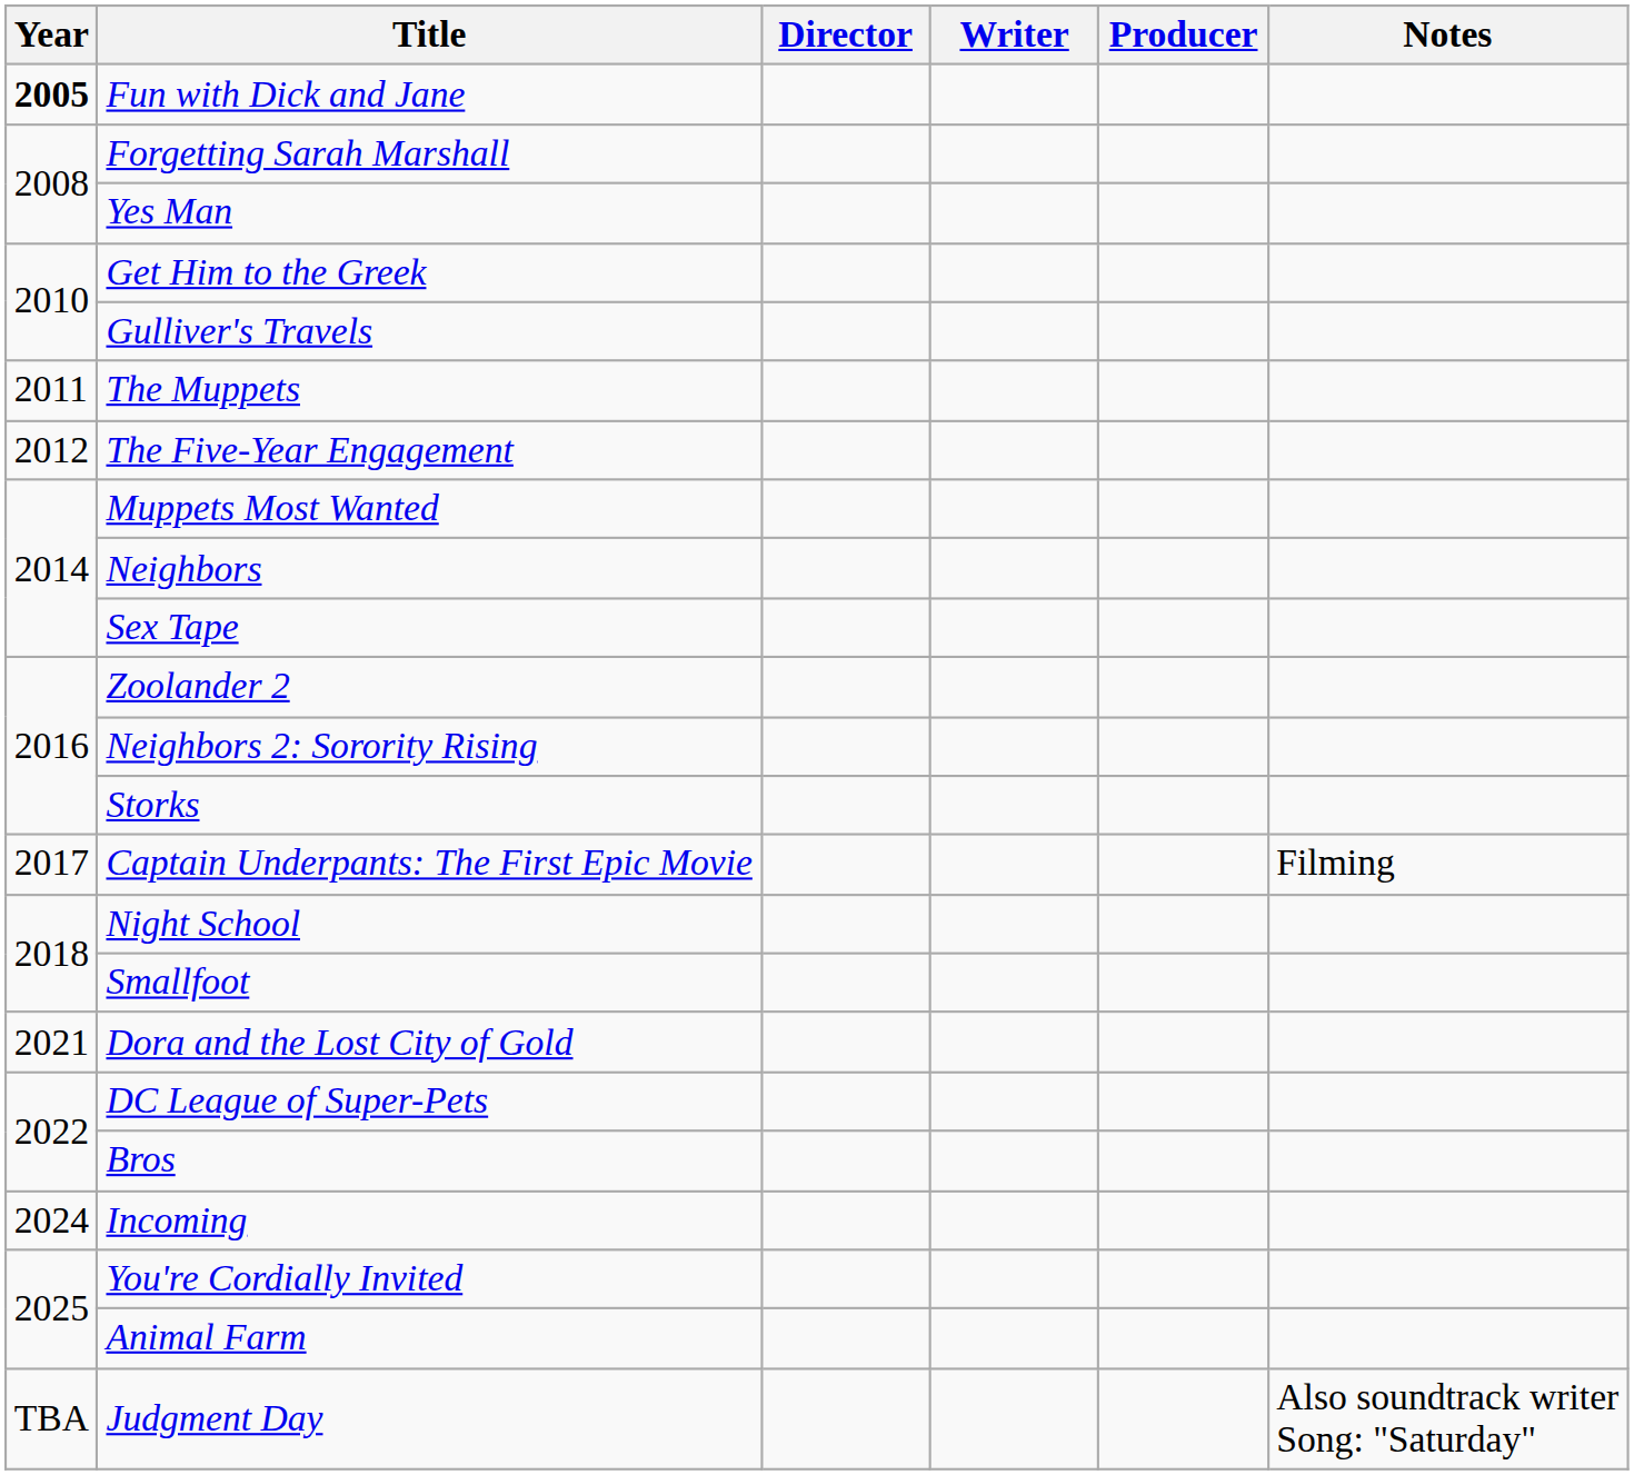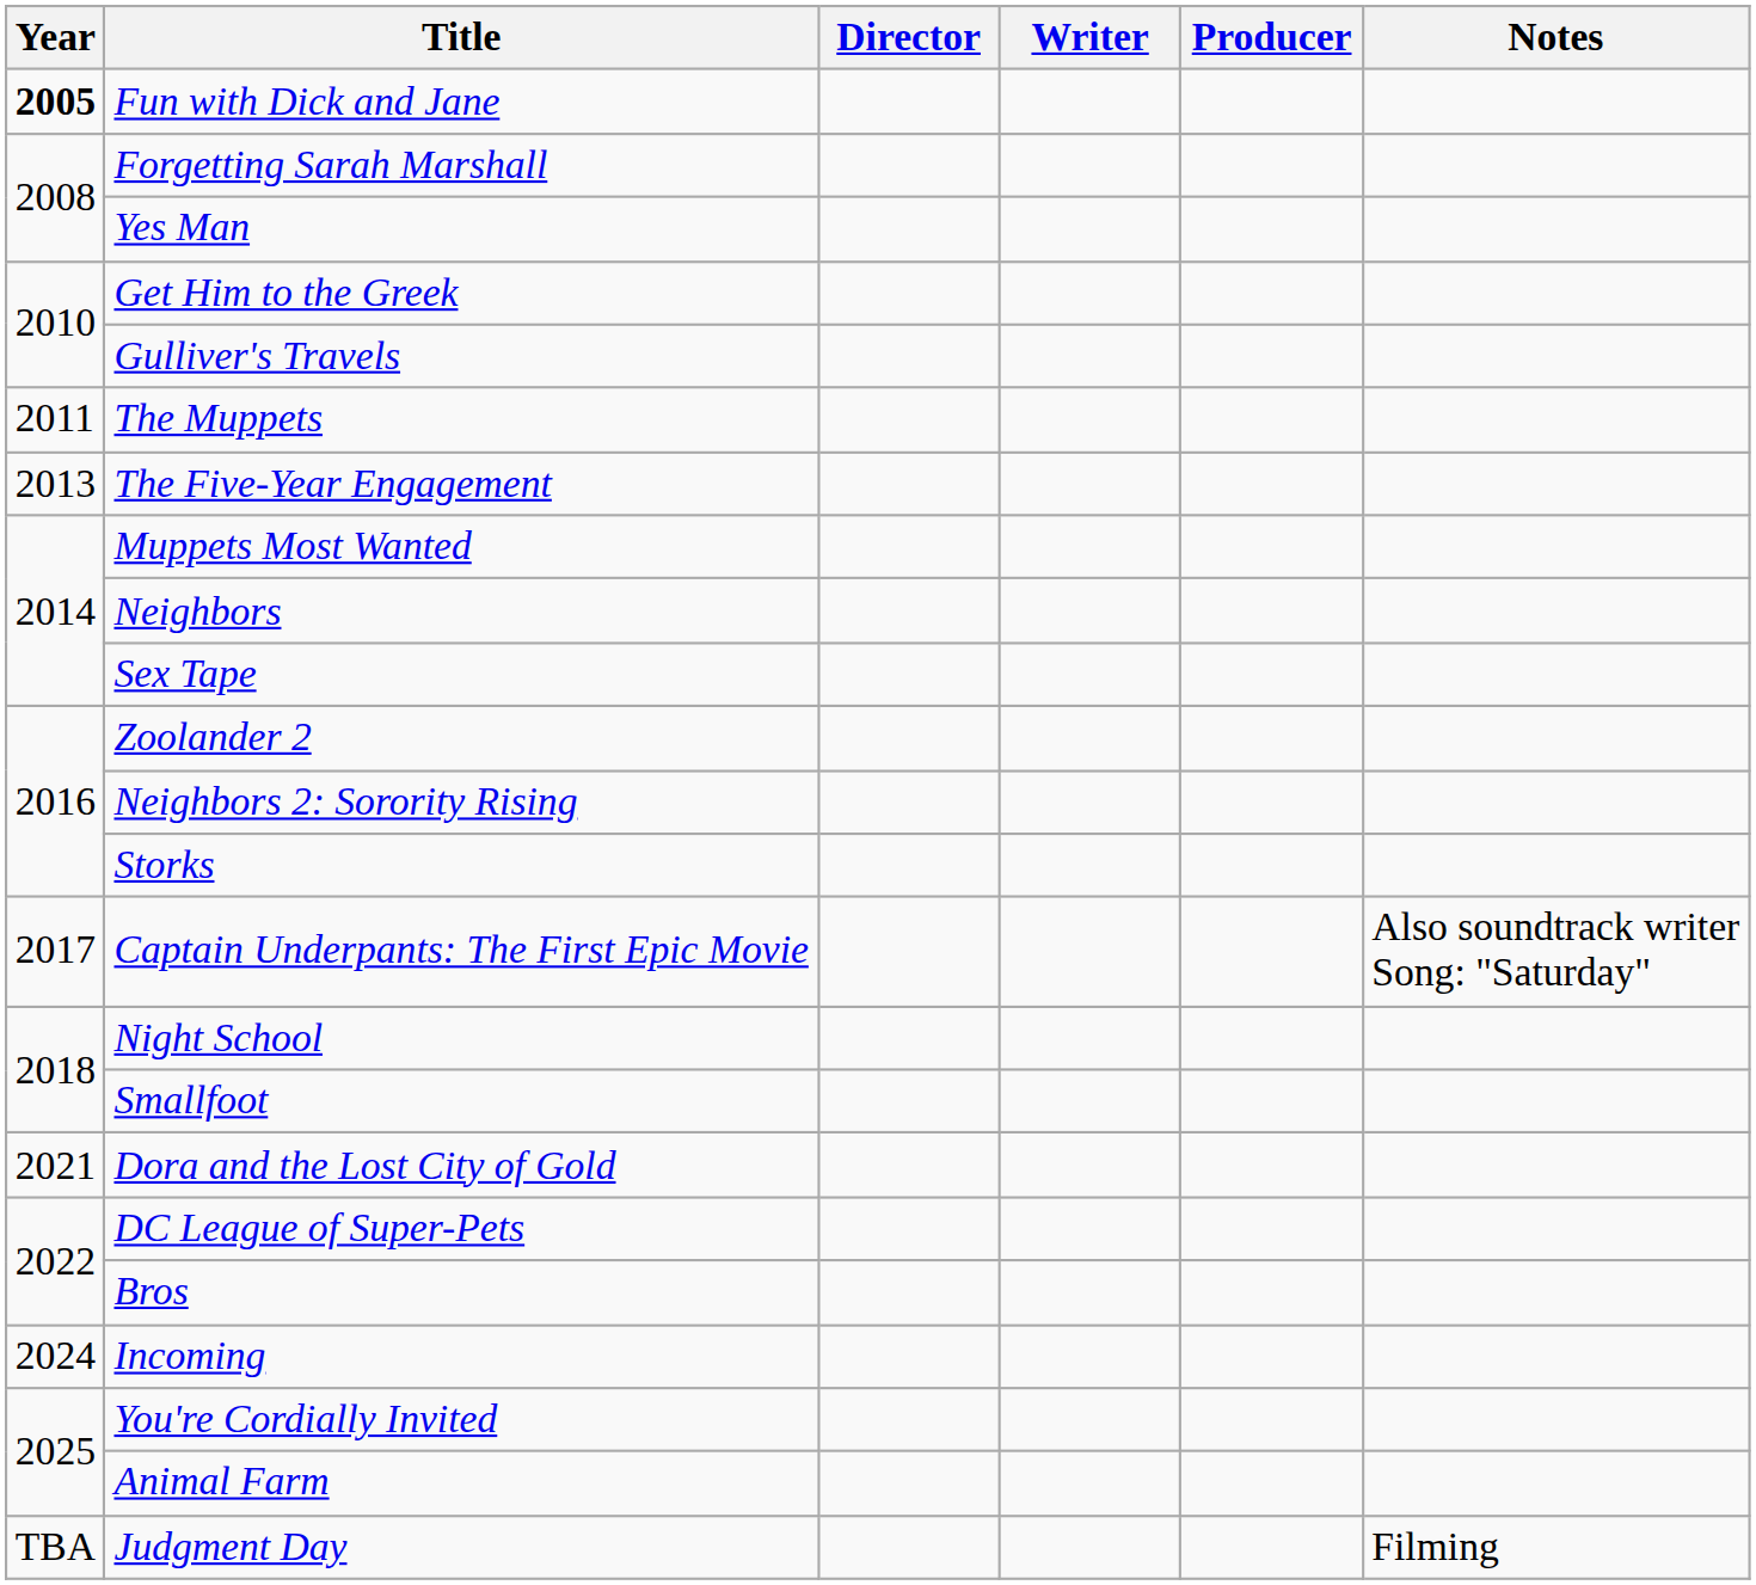 <table class="wikitable">
 <tr>
 <th>Year</th>
 <th>Title</th>
 <th width="65"><a href='#'>Director</a></th>
 <th width="65"><a href='#'>Writer</a></th>
 <th width="65"><a href='#'>Producer</a></th>
 <th>Notes</th>
 </tr>
 <tr>
 <td><strong>2005</strong></td>
 <td><em><a href='#'>Fun with Dick and Jane</a></em></td>
 <td></td>
 <td></td>
 <td></td>
 <td></td>
 </tr>
 <tr>
 <td rowspan="2">2008</td>
 <td><em><a href='#'>Forgetting Sarah Marshall</a></em></td>
 <td></td>
 <td></td>
 <td></td>
 <td></td>
 </tr>
 <tr>
 <td><em><a href='#'>Yes Man</a></em></td>
 <td></td>
 <td></td>
 <td></td>
 <td></td>
 </tr>
 <tr>
 <td rowspan="2">2010</td>
 <td><em><a href='#'>Get Him to the Greek</a></em></td>
 <td></td>
 <td></td>
 <td></td>
 <td></td>
 </tr>
 <tr>
 <td><em><a href='#'>Gulliver's Travels</a></em></td>
 <td></td>
 <td></td>
 <td></td>
 <td></td>
 </tr>
 <tr>
 <td>2011</td>
 <td><em><a href='#'>The Muppets</a></em></td>
 <td></td>
 <td></td>
 <td></td>
 <td></td>
 </tr>
 <tr>
-<td>2012</td>
+<td>2013</td>
 <td><em><a href='#'>The Five-Year Engagement</a></em></td>
 <td></td>
 <td></td>
 <td></td>
 <td></td>
 </tr>
 <tr>
 <td rowspan="3">2014</td>
 <td><em><a href='#'>Muppets Most Wanted</a></em></td>
 <td></td>
 <td></td>
 <td></td>
 <td></td>
 </tr>
 <tr>
 <td><em><a href='#'>Neighbors</a></em></td>
 <td></td>
 <td></td>
 <td></td>
 <td></td>
 </tr>
 <tr>
 <td><em><a href='#'>Sex Tape</a></em></td>
 <td></td>
 <td></td>
 <td></td>
 <td></td>
 </tr>
 <tr>
 <td rowspan="3">2016</td>
 <td><em><a href='#'>Zoolander 2</a></em></td>
 <td></td>
 <td></td>
 <td></td>
 <td></td>
 </tr>
 <tr>
 <td><em><a href='#'>Neighbors 2: Sorority Rising</a></em></td>
 <td></td>
 <td></td>
 <td></td>
 <td></td>
 </tr>
 <tr>
 <td><em><a href='#'>Storks</a></em></td>
 <td></td>
 <td></td>
 <td></td>
 <td></td>
 </tr>
 <tr>
 <td>2017</td>
 <td><em><a href='#'>Captain Underpants: The First Epic Movie</a></em></td>
 <td></td>
 <td></td>
 <td></td>
-<td>Filming</td>
+<td>Also soundtrack writer<br>Song: "Saturday"</td>
 </tr>
 <tr>
 <td rowspan="2">2018</td>
 <td><em><a href='#'>Night School</a></em></td>
 <td></td>
 <td></td>
 <td></td>
 <td></td>
 </tr>
 <tr>
 <td><em><a href='#'>Smallfoot</a></em></td>
 <td></td>
 <td></td>
 <td></td>
 <td></td>
 </tr>
 <tr>
 <td>2021</td>
 <td><em><a href='#'>Dora and the Lost City of Gold</a></em></td>
 <td></td>
 <td></td>
 <td></td>
 <td></td>
 </tr>
 <tr>
 <td rowspan="2">2022</td>
 <td><em><a href='#'>DC League of Super-Pets</a></em></td>
 <td></td>
 <td></td>
 <td></td>
 <td></td>
 </tr>
 <tr>
 <td><em><a href='#'>Bros</a></em></td>
 <td></td>
 <td></td>
 <td></td>
 <td></td>
 </tr>
 <tr>
 <td>2024</td>
 <td><em><a href='#'>Incoming</a></em></td>
 <td></td>
 <td></td>
 <td></td>
 </tr>
 <tr>
 <td rowspan="2">2025</td>
 <td><em><a href='#'>You're Cordially Invited</a></em></td>
 <td></td>
 <td></td>
 <td></td>
 <td></td>
 </tr>
 <tr>
 <td><em><a href='#'>Animal Farm</a></em></td>
 <td></td>
 <td></td>
 <td></td>
 <td></td>
 </tr>
 <tr>
 <td>TBA</td>
 <td><em><a href='#'>Judgment Day</a></em></td>
 <td></td>
 <td></td>
 <td></td>
-<td>Also soundtrack writer<br>Song: "Saturday"</td>
+<td>Filming</td>
 </tr>
 </table>
